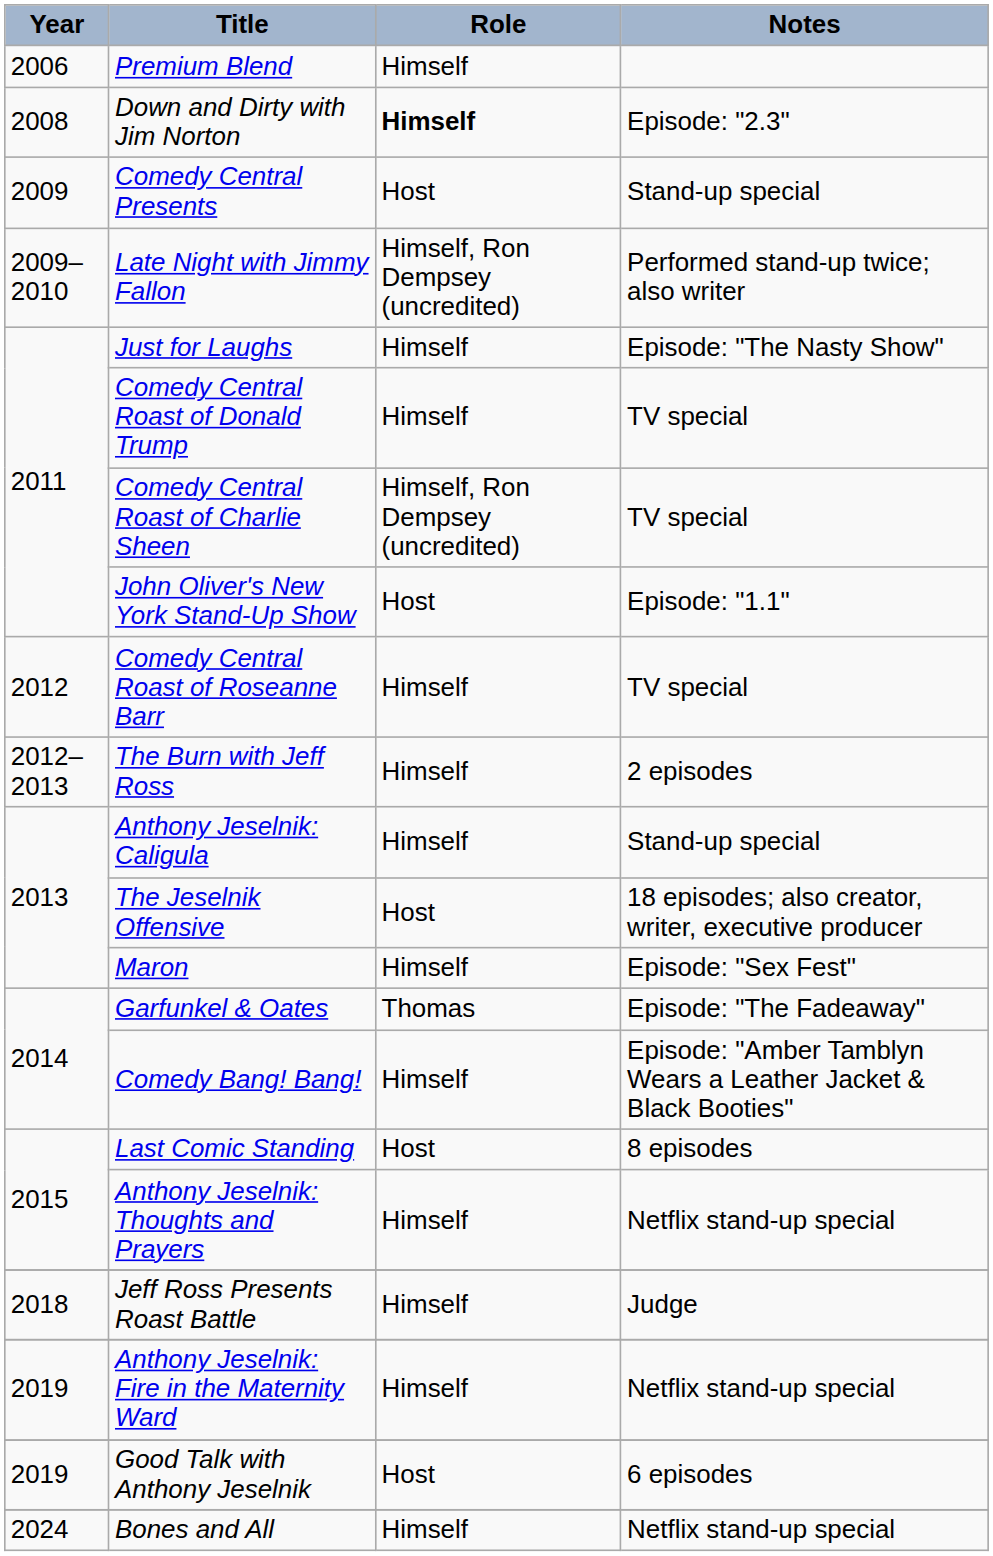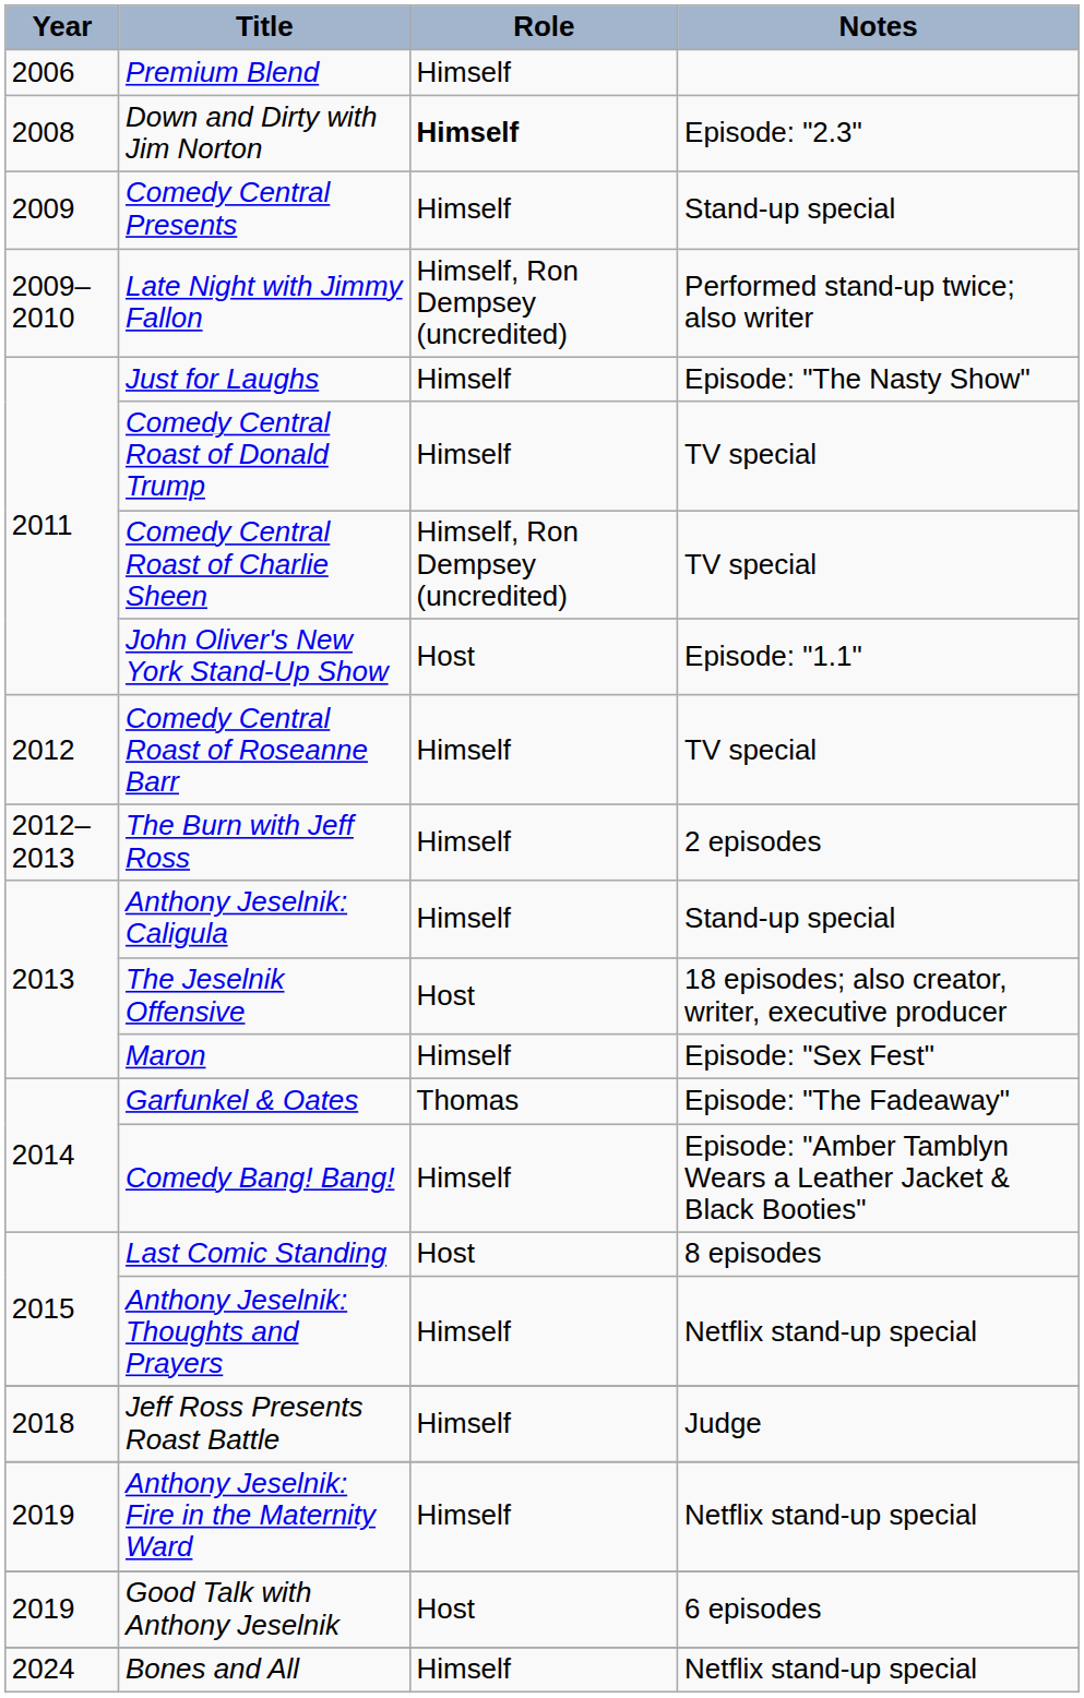 <table class="wikitable">
 <tr>
 <th style="background-color: #A2B5CD;">Year</th>
 <th style="background-color: #A2B5CD;">Title</th>
 <th style="background-color: #A2B5CD;">Role</th>
 <th style="background-color: #A2B5CD;">Notes</th>
 </tr>
 <tr>
 <td>2006</td>
 <td><em><a href='#'>Premium Blend</a></em></td>
 <td>Himself</td>
 <td></td>
 </tr>
 <tr>
 <td>2008</td>
 <td><em>Down and Dirty with Jim Norton</em></td>
 <td><strong>Himself</strong></td>
 <td>Episode: "2.3"</td>
 </tr>
 <tr>
 <td>2009</td>
 <td><em><a href='#'>Comedy Central Presents</a></em></td>
-<td>Host</td>
+<td>Himself</td>
 <td>Stand-up special</td>
 </tr>
 <tr>
 <td>2009–2010</td>
 <td><em><a href='#'>Late Night with Jimmy Fallon</a></em></td>
 <td>Himself, Ron Dempsey (uncredited)</td>
 <td>Performed stand-up twice; also writer</td>
 </tr>
 <tr>
 <td rowspan=4>2011</td>
 <td><em><a href='#'>Just for Laughs</a></em></td>
 <td>Himself</td>
 <td>Episode: "The Nasty Show"</td>
 </tr>
 <tr>
 <td><em><a href='#'>Comedy Central Roast of Donald Trump</a></em></td>
 <td>Himself</td>
 <td>TV special</td>
 </tr>
 <tr>
 <td><em><a href='#'>Comedy Central Roast of Charlie Sheen</a></em></td>
 <td>Himself, Ron Dempsey (uncredited)</td>
 <td>TV special</td>
 </tr>
 <tr>
 <td><em><a href='#'>John Oliver's New York Stand-Up Show</a></em></td>
 <td>Host</td>
 <td>Episode: "1.1"</td>
 </tr>
 <tr>
 <td>2012</td>
 <td><em><a href='#'>Comedy Central Roast of Roseanne Barr</a></em></td>
 <td>Himself</td>
 <td>TV special</td>
 </tr>
 <tr>
 <td>2012–2013</td>
 <td><em><a href='#'>The Burn with Jeff Ross</a></em></td>
 <td>Himself</td>
 <td>2 episodes</td>
 </tr>
 <tr>
 <td rowspan=3>2013</td>
 <td><em><a href='#'>Anthony Jeselnik: Caligula</a></em></td>
 <td>Himself</td>
 <td>Stand-up special</td>
 </tr>
 <tr>
 <td><em><a href='#'>The Jeselnik Offensive</a></em></td>
 <td>Host</td>
 <td>18 episodes; also creator, writer, executive producer</td>
 </tr>
 <tr>
 <td><em><a href='#'>Maron</a></em></td>
 <td>Himself</td>
 <td>Episode: "Sex Fest"</td>
 </tr>
 <tr>
 <td rowspan="2">2014</td>
 <td><em><a href='#'>Garfunkel & Oates</a></em></td>
 <td>Thomas</td>
 <td>Episode: "The Fadeaway"</td>
 </tr>
 <tr>
 <td><em><a href='#'>Comedy Bang! Bang!</a></em></td>
 <td>Himself</td>
 <td>Episode: "Amber Tamblyn Wears a Leather Jacket & Black Booties"</td>
 </tr>
 <tr>
 <td rowspan="2">2015</td>
 <td><em><a href='#'>Last Comic Standing</a></em></td>
 <td>Host</td>
 <td>8 episodes</td>
 </tr>
 <tr>
 <td><em><a href='#'>Anthony Jeselnik: Thoughts and Prayers</a></em></td>
 <td>Himself</td>
 <td>Netflix stand-up special</td>
 </tr>
 <tr>
 </tr>
 <tr>
 <td>2018</td>
 <td><em>Jeff Ross Presents Roast Battle</em></td>
 <td>Himself</td>
 <td>Judge</td>
 </tr>
 <tr>
 </tr>
 <tr>
 <td>2019</td>
 <td><em><a href='#'>Anthony Jeselnik: Fire in the Maternity Ward</a></em></td>
 <td>Himself</td>
 <td>Netflix stand-up special</td>
 </tr>
 <tr>
 </tr>
 <tr>
 <td>2019</td>
 <td><em>Good Talk with Anthony Jeselnik</em></td>
 <td>Host</td>
 <td>6 episodes</td>
 </tr>
 <tr>
 </tr>
 <tr>
 <td>2024</td>
 <td><em>Bones and All</em></td>
 <td>Himself</td>
 <td>Netflix stand-up special</td>
 </tr>
 </table>
